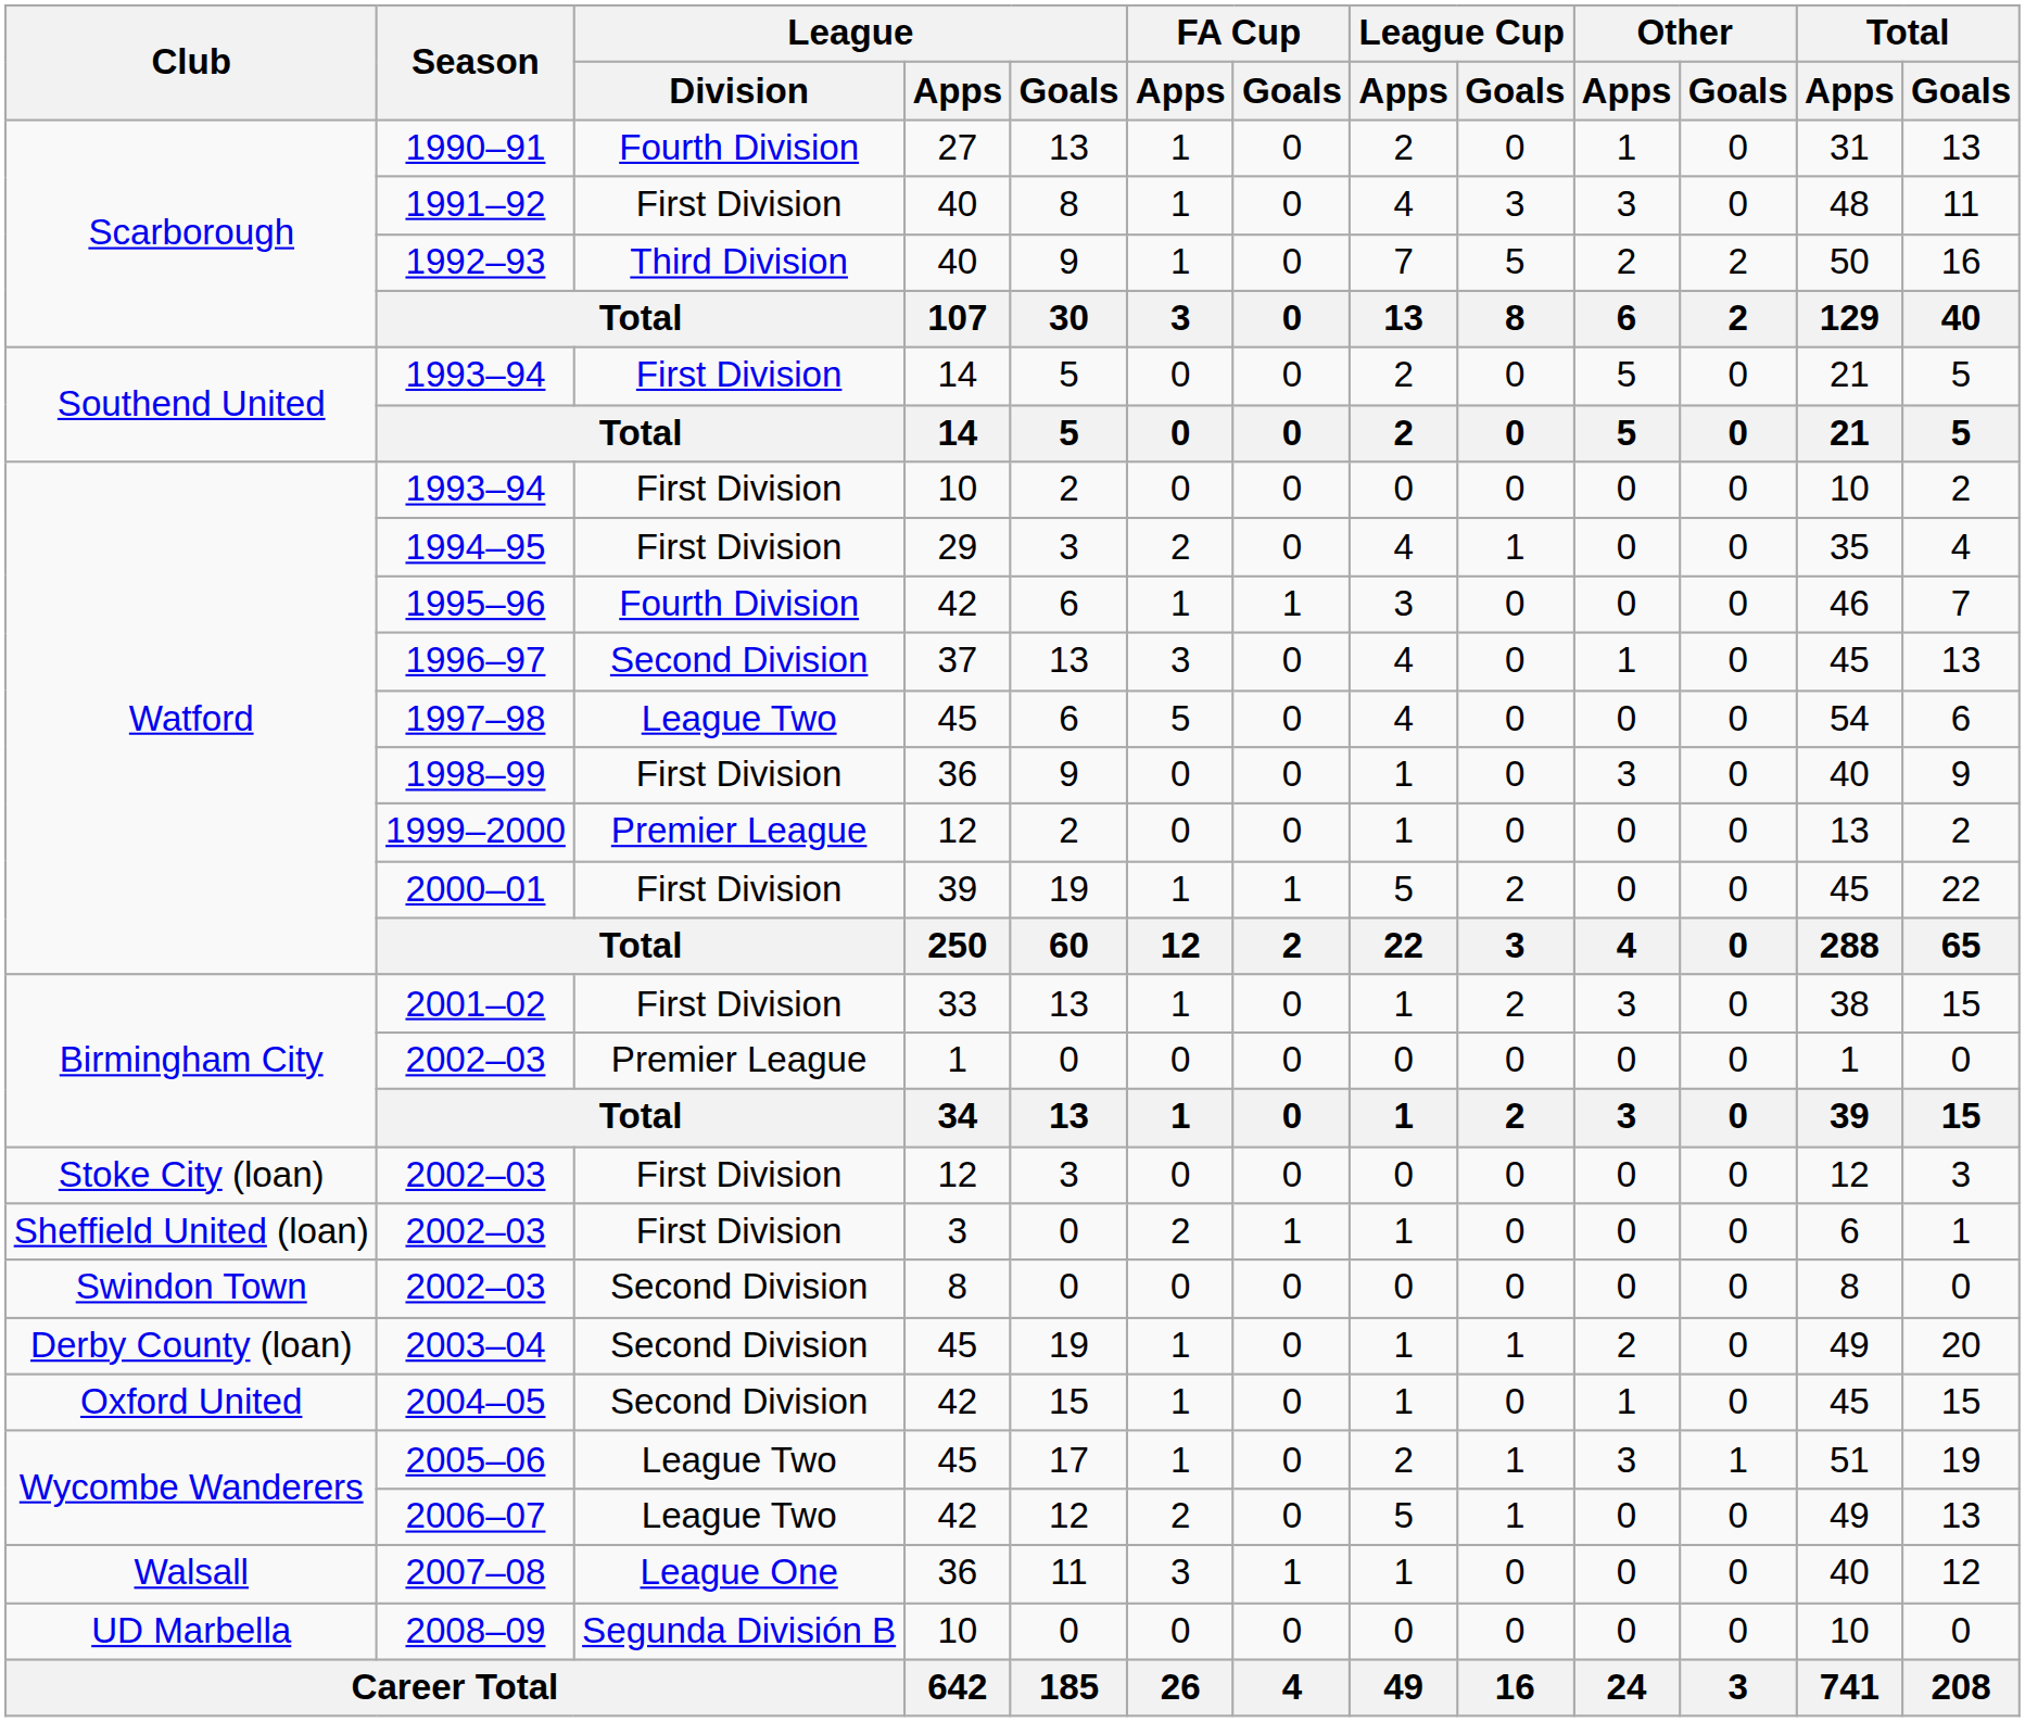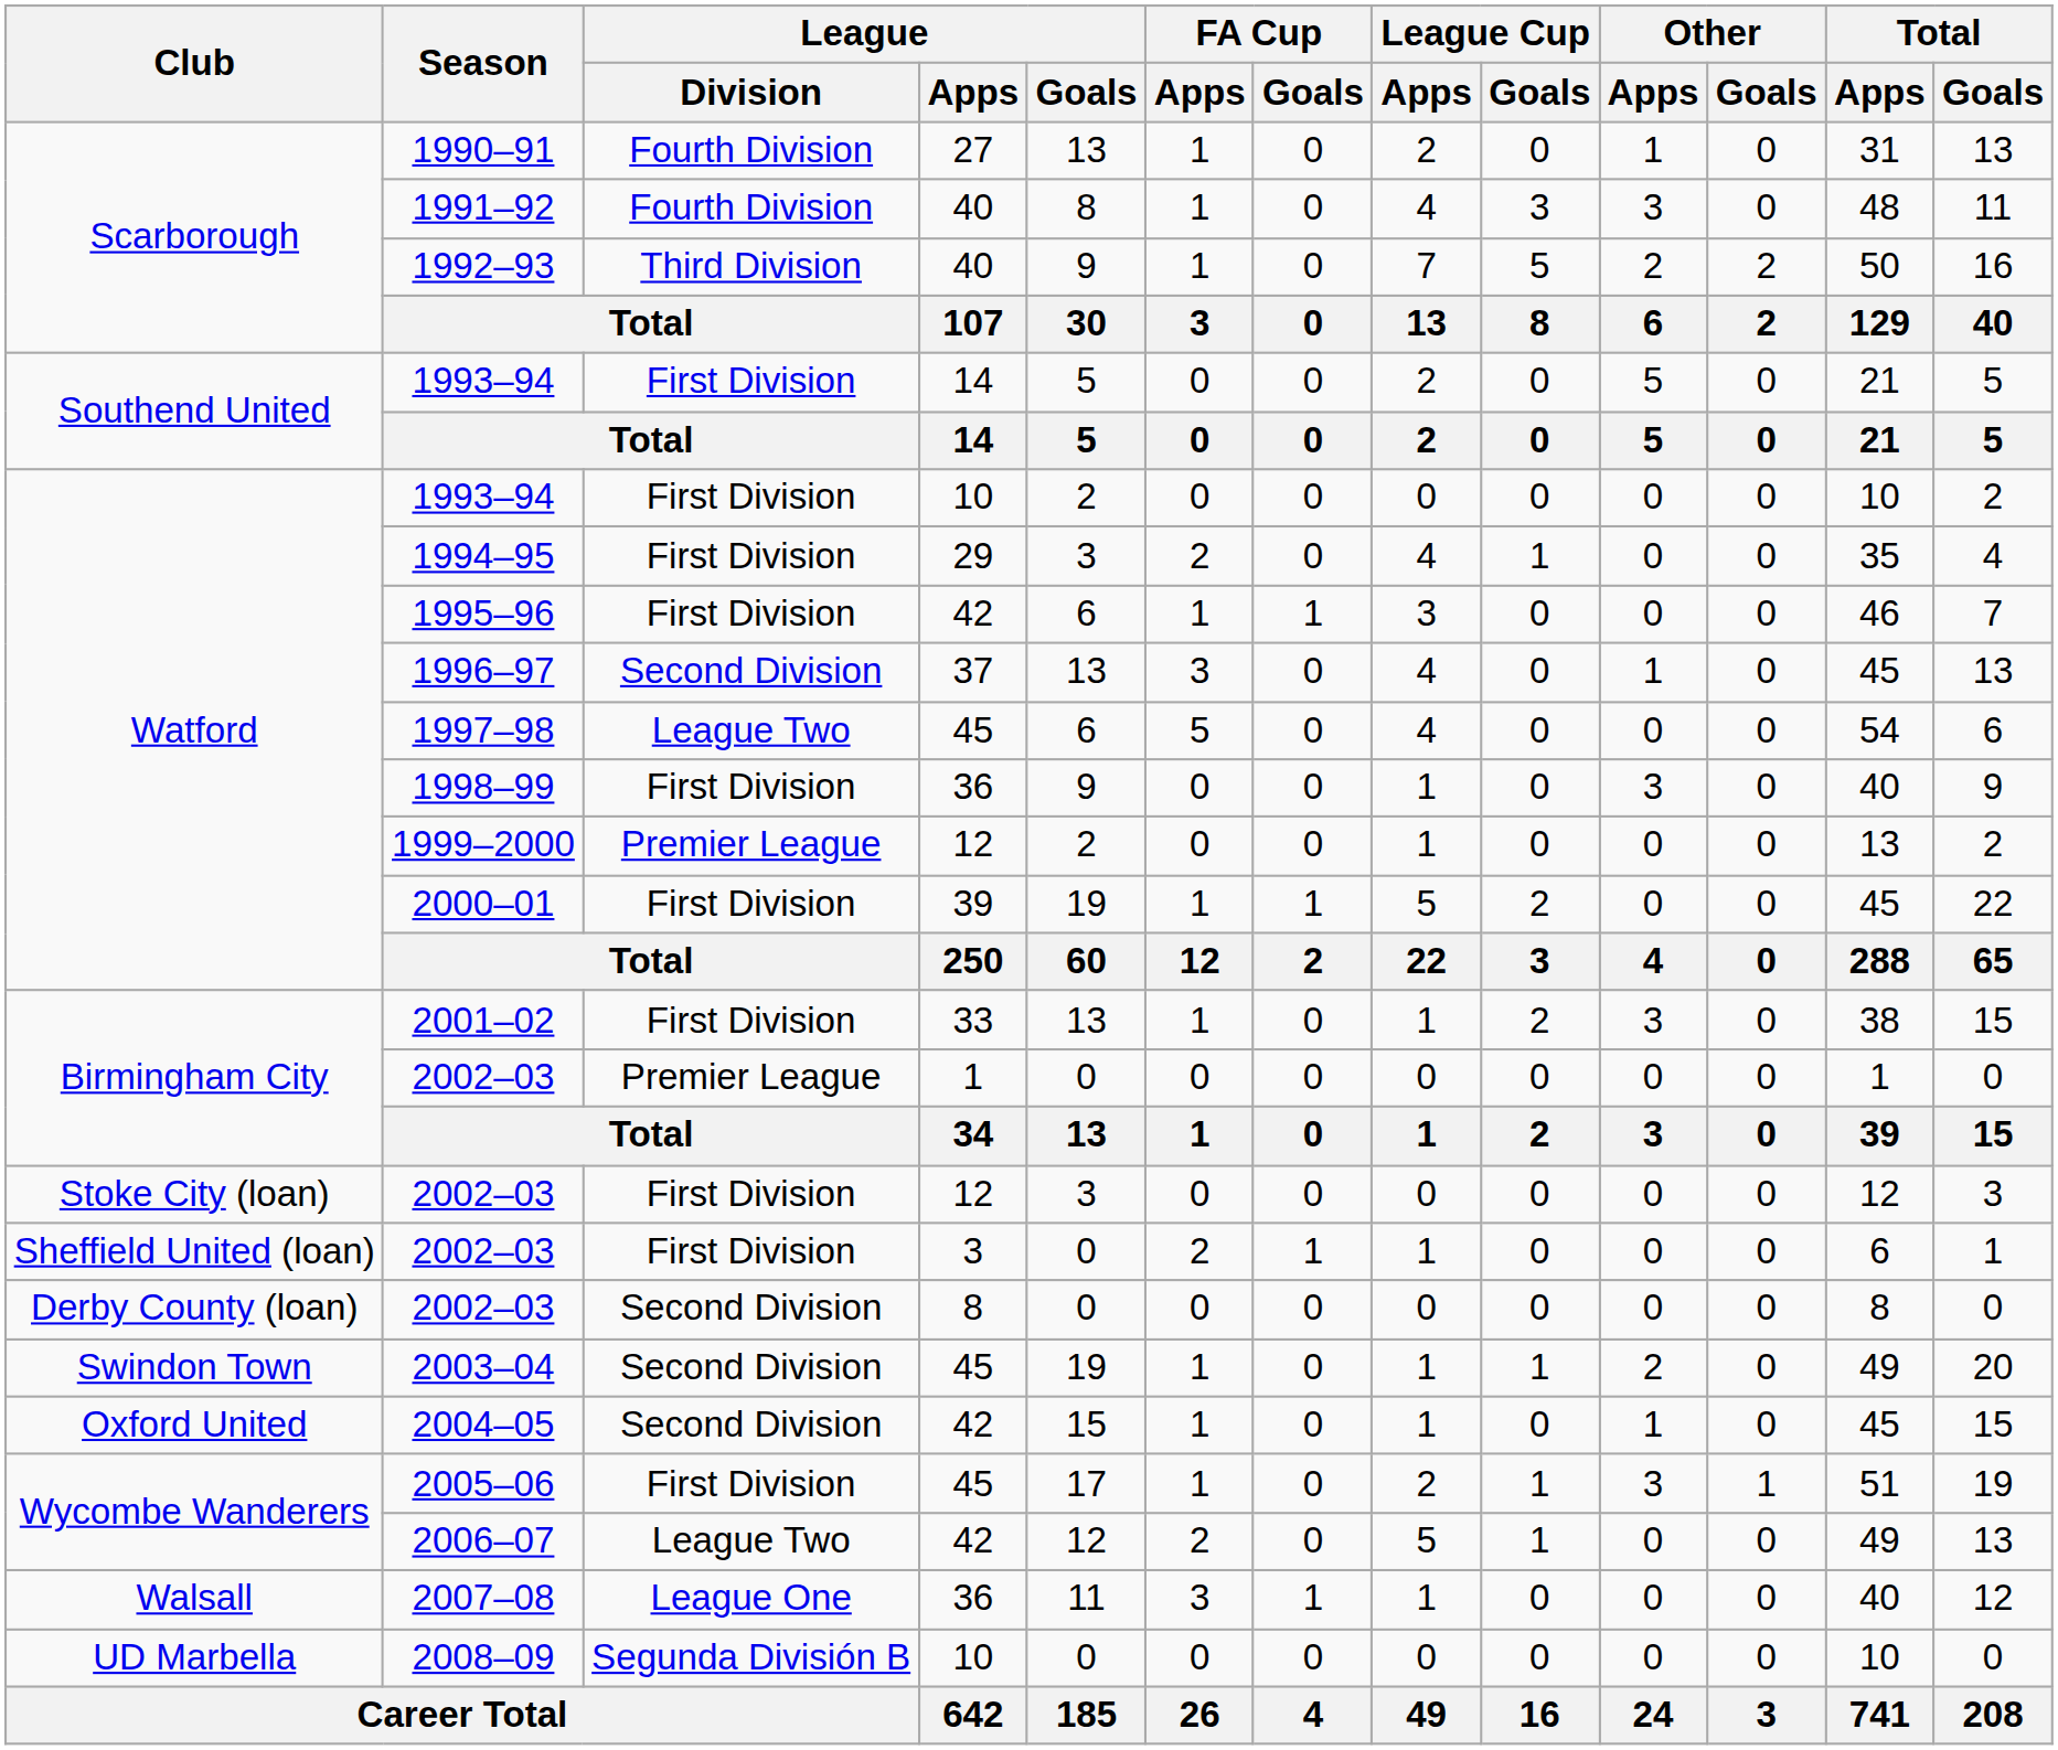 <table class="wikitable" style="text-align: center;">
 <tr>
 <th rowspan="2">Club</th>
 <th rowspan="2">Season</th>
 <th colspan="3">League</th>
 <th colspan="2">FA Cup</th>
 <th colspan="2">League Cup</th>
 <th colspan="2">Other</th>
 <th colspan="2">Total</th>
 </tr>
 <tr>
 <th>Division</th>
 <th>Apps</th>
 <th>Goals</th>
 <th>Apps</th>
 <th>Goals</th>
 <th>Apps</th>
 <th>Goals</th>
 <th>Apps</th>
 <th>Goals</th>
 <th>Apps</th>
 <th>Goals</th>
 </tr>
 <tr>
 <td rowspan="4"><a href='#'>Scarborough</a></td>
 <td><a href='#'>1990–91</a></td>
 <td><a href='#'>Fourth Division</a></td>
 <td>27</td>
 <td>13</td>
 <td>1</td>
 <td>0</td>
 <td>2</td>
 <td>0</td>
 <td>1</td>
 <td>0</td>
 <td>31</td>
 <td>13</td>
 </tr>
 <tr>
 <td><a href='#'>1991–92</a></td>
-<td>First Division</td>
+<td><a href='#'>Fourth Division</a></td>
 <td>40</td>
 <td>8</td>
 <td>1</td>
 <td>0</td>
 <td>4</td>
 <td>3</td>
 <td>3</td>
 <td>0</td>
 <td>48</td>
 <td>11</td>
 </tr>
 <tr>
 <td><a href='#'>1992–93</a></td>
 <td><a href='#'>Third Division</a></td>
 <td>40</td>
 <td>9</td>
 <td>1</td>
 <td>0</td>
 <td>7</td>
 <td>5</td>
 <td>2</td>
 <td>2</td>
 <td>50</td>
 <td>16</td>
 </tr>
 <tr>
 <th colspan="2">Total</th>
 <th>107</th>
 <th>30</th>
 <th>3</th>
 <th>0</th>
 <th>13</th>
 <th>8</th>
 <th>6</th>
 <th>2</th>
 <th>129</th>
 <th>40</th>
 </tr>
 <tr>
 <td rowspan="2"><a href='#'>Southend United</a></td>
 <td><a href='#'>1993–94</a></td>
 <td><a href='#'>First Division</a></td>
 <td>14</td>
 <td>5</td>
 <td>0</td>
 <td>0</td>
 <td>2</td>
 <td>0</td>
 <td>5</td>
 <td>0</td>
 <td>21</td>
 <td>5</td>
 </tr>
 <tr>
 <th colspan="2">Total</th>
 <th>14</th>
 <th>5</th>
 <th>0</th>
 <th>0</th>
 <th>2</th>
 <th>0</th>
 <th>5</th>
 <th>0</th>
 <th>21</th>
 <th>5</th>
 </tr>
 <tr>
 <td rowspan="9"><a href='#'>Watford</a></td>
 <td><a href='#'>1993–94</a></td>
 <td>First Division</td>
 <td>10</td>
 <td>2</td>
 <td>0</td>
 <td>0</td>
 <td>0</td>
 <td>0</td>
 <td>0</td>
 <td>0</td>
 <td>10</td>
 <td>2</td>
 </tr>
 <tr>
 <td><a href='#'>1994–95</a></td>
 <td>First Division</td>
 <td>29</td>
 <td>3</td>
 <td>2</td>
 <td>0</td>
 <td>4</td>
 <td>1</td>
 <td>0</td>
 <td>0</td>
 <td>35</td>
 <td>4</td>
 </tr>
 <tr>
 <td><a href='#'>1995–96</a></td>
-<td><a href='#'>Fourth Division</a></td>
+<td>First Division</td>
 <td>42</td>
 <td>6</td>
 <td>1</td>
 <td>1</td>
 <td>3</td>
 <td>0</td>
 <td>0</td>
 <td>0</td>
 <td>46</td>
 <td>7</td>
 </tr>
 <tr>
 <td><a href='#'>1996–97</a></td>
 <td><a href='#'>Second Division</a></td>
 <td>37</td>
 <td>13</td>
 <td>3</td>
 <td>0</td>
 <td>4</td>
 <td>0</td>
 <td>1</td>
 <td>0</td>
 <td>45</td>
 <td>13</td>
 </tr>
 <tr>
 <td><a href='#'>1997–98</a></td>
 <td><a href='#'>League Two</a></td>
 <td>45</td>
 <td>6</td>
 <td>5</td>
 <td>0</td>
 <td>4</td>
 <td>0</td>
 <td>0</td>
 <td>0</td>
 <td>54</td>
 <td>6</td>
 </tr>
 <tr>
 <td><a href='#'>1998–99</a></td>
 <td>First Division</td>
 <td>36</td>
 <td>9</td>
 <td>0</td>
 <td>0</td>
 <td>1</td>
 <td>0</td>
 <td>3</td>
 <td>0</td>
 <td>40</td>
 <td>9</td>
 </tr>
 <tr>
 <td><a href='#'>1999–2000</a></td>
 <td><a href='#'>Premier League</a></td>
 <td>12</td>
 <td>2</td>
 <td>0</td>
 <td>0</td>
 <td>1</td>
 <td>0</td>
 <td>0</td>
 <td>0</td>
 <td>13</td>
 <td>2</td>
 </tr>
 <tr>
 <td><a href='#'>2000–01</a></td>
 <td>First Division</td>
 <td>39</td>
 <td>19</td>
 <td>1</td>
 <td>1</td>
 <td>5</td>
 <td>2</td>
 <td>0</td>
 <td>0</td>
 <td>45</td>
 <td>22</td>
 </tr>
 <tr>
 <th colspan="2">Total</th>
 <th>250</th>
 <th>60</th>
 <th>12</th>
 <th>2</th>
 <th>22</th>
 <th>3</th>
 <th>4</th>
 <th>0</th>
 <th>288</th>
 <th>65</th>
 </tr>
 <tr>
 <td rowspan="3"><a href='#'>Birmingham City</a></td>
 <td><a href='#'>2001–02</a></td>
 <td>First Division</td>
 <td>33</td>
 <td>13</td>
 <td>1</td>
 <td>0</td>
 <td>1</td>
 <td>2</td>
 <td>3</td>
 <td>0</td>
 <td>38</td>
 <td>15</td>
 </tr>
 <tr>
 <td><a href='#'>2002–03</a></td>
 <td>Premier League</td>
 <td>1</td>
 <td>0</td>
 <td>0</td>
 <td>0</td>
 <td>0</td>
 <td>0</td>
 <td>0</td>
 <td>0</td>
 <td>1</td>
 <td>0</td>
 </tr>
 <tr>
 <th colspan="2">Total</th>
 <th>34</th>
 <th>13</th>
 <th>1</th>
 <th>0</th>
 <th>1</th>
 <th>2</th>
 <th>3</th>
 <th>0</th>
 <th>39</th>
 <th>15</th>
 </tr>
 <tr>
 <td><a href='#'>Stoke City</a> (loan)</td>
 <td><a href='#'>2002–03</a></td>
 <td>First Division</td>
 <td>12</td>
 <td>3</td>
 <td>0</td>
 <td>0</td>
 <td>0</td>
 <td>0</td>
 <td>0</td>
 <td>0</td>
 <td>12</td>
 <td>3</td>
 </tr>
 <tr>
 <td><a href='#'>Sheffield United</a> (loan)</td>
 <td><a href='#'>2002–03</a></td>
 <td>First Division</td>
 <td>3</td>
 <td>0</td>
 <td>2</td>
 <td>1</td>
 <td>1</td>
 <td>0</td>
 <td>0</td>
 <td>0</td>
 <td>6</td>
 <td>1</td>
 </tr>
 <tr>
-<td><a href='#'>Swindon Town</a></td>
+<td><a href='#'>Derby County</a> (loan)</td>
 <td><a href='#'>2002–03</a></td>
 <td>Second Division</td>
 <td>8</td>
 <td>0</td>
 <td>0</td>
 <td>0</td>
 <td>0</td>
 <td>0</td>
 <td>0</td>
 <td>0</td>
 <td>8</td>
 <td>0</td>
 </tr>
 <tr>
-<td><a href='#'>Derby County</a> (loan)</td>
+<td><a href='#'>Swindon Town</a></td>
 <td><a href='#'>2003–04</a></td>
 <td>Second Division</td>
 <td>45</td>
 <td>19</td>
 <td>1</td>
 <td>0</td>
 <td>1</td>
 <td>1</td>
 <td>2</td>
 <td>0</td>
 <td>49</td>
 <td>20</td>
 </tr>
 <tr>
 <td><a href='#'>Oxford United</a></td>
 <td><a href='#'>2004–05</a></td>
 <td>Second Division</td>
 <td>42</td>
 <td>15</td>
 <td>1</td>
 <td>0</td>
 <td>1</td>
 <td>0</td>
 <td>1</td>
 <td>0</td>
 <td>45</td>
 <td>15</td>
 </tr>
 <tr>
 <td rowspan="2"><a href='#'>Wycombe Wanderers</a></td>
 <td><a href='#'>2005–06</a></td>
-<td>League Two</td>
+<td>First Division</td>
 <td>45</td>
 <td>17</td>
 <td>1</td>
 <td>0</td>
 <td>2</td>
 <td>1</td>
 <td>3</td>
 <td>1</td>
 <td>51</td>
 <td>19</td>
 </tr>
 <tr>
 <td><a href='#'>2006–07</a></td>
 <td>League Two</td>
 <td>42</td>
 <td>12</td>
 <td>2</td>
 <td>0</td>
 <td>5</td>
 <td>1</td>
 <td>0</td>
 <td>0</td>
 <td>49</td>
 <td>13</td>
 </tr>
 <tr>
 <td><a href='#'>Walsall</a></td>
 <td><a href='#'>2007–08</a></td>
 <td><a href='#'>League One</a></td>
 <td>36</td>
 <td>11</td>
 <td>3</td>
 <td>1</td>
 <td>1</td>
 <td>0</td>
 <td>0</td>
 <td>0</td>
 <td>40</td>
 <td>12</td>
 </tr>
 <tr>
 <td><a href='#'>UD Marbella</a></td>
 <td><a href='#'>2008–09</a></td>
 <td><a href='#'>Segunda División B</a></td>
 <td>10</td>
 <td>0</td>
 <td>0</td>
 <td>0</td>
 <td>0</td>
 <td>0</td>
 <td>0</td>
 <td>0</td>
 <td>10</td>
 <td>0</td>
 </tr>
 <tr>
 <th colspan="3">Career Total</th>
 <th>642</th>
 <th>185</th>
 <th>26</th>
 <th>4</th>
 <th>49</th>
 <th>16</th>
 <th>24</th>
 <th>3</th>
 <th>741</th>
 <th>208</th>
 </tr>
 </table>
